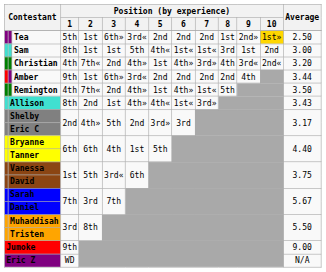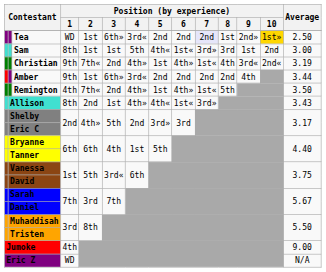 <table class="wikitable" align="center" style="text-align:center">
 <tr>
 <th colspan=3 rowspan=2>Contestant</th>
 <th colspan=10>Position (by experience)</th>
 <th rowspan=2>Average</th>
 </tr>
 <tr>
 <th>1</th>
 <th>2</th>
 <th>3</th>
 <th>4</th>
 <th>5</th>
 <th>6</th>
 <th>7</th>
 <th>8</th>
 <th>9</th>
 <th>10</th>
 </tr>
 <tr>
 </tr>
 <tr>
 <td bgcolor="purple"></td>
 <td bgcolor="purple"></td>
 <td align="left"><strong>Tea</strong></td>
-<td>5th</td>
+<td><span>WD</span></td>
 <td>1st</td>
 <td>6th<span>»</span></td>
 <td>3rd<span>«</span></td>
 <td>2nd</td>
 <td>2nd</td>
-<td>2nd</td>
+<td style="background: lavender;">2nd</td>
 <td>1st</td>
 <td>2nd<span>»</span></td>
 <td style="background: gold;"><span>1st</span><span>»</span></td>
 <td>2.50</td>
 </tr>
 <tr>
 <td bgcolor="turquoise"></td>
 <td bgcolor="turquoise"></td>
 <td align="left"><strong>Sam</strong></td>
 <td>8th</td>
 <td>1st</td>
 <td>1st</td>
 <td>5th</td>
 <td><span>4th</span><span>«</span></td>
 <td>1st<span>«</span></td>
-<td>1st<span>«</span></td>
+<td><span>3rd</span><span>»</span></td>
 <td>3rd</td>
 <td>1st</td>
 <td><span>2nd</span></td>
 <td>3.00</td>
 </tr>
 <tr>
 <td bgcolor="green"></td>
 <td bgcolor="green"></td>
 <td align="left"><strong>Christian</strong></td>
-<td>4th</td>
+<td><span>9th</span></td>
 <td>7th<span>«</span></td>
 <td>2nd</td>
 <td>4th<span>»</span></td>
 <td>1st</td>
 <td><span>4th</span><span>»</span></td>
-<td><span>3rd</span><span>»</span></td>
+<td>1st<span>«</span></td>
 <td>4th</td>
 <td>3rd<span>«</span></td>
 <td><span>2nd</span><span>«</span></td>
-<td>3.20</td>
+<td>3.19</td>
 </tr>
 <tr>
 <td bgcolor="red"></td>
 <td bgcolor="purple"></td>
 <td align="left"><strong>Amber</strong></td>
 <td><span>9th</span></td>
 <td>1st</td>
 <td>6th<span>»</span></td>
 <td>3rd<span>«</span></td>
 <td>2nd</td>
 <td>2nd</td>
 <td>2nd</td>
 <td>2nd</td>
 <td><span>4th</span></td>
 <td colspan=1 bgcolor=darkgray></td>
 <td>3.44</td>
 </tr>
 <tr>
 <td bgcolor="green"></td>
 <td bgcolor="green"></td>
 <td align="left"><strong>Remington</strong></td>
 <td>4th</td>
 <td>7th<span>«</span></td>
 <td>2nd</td>
 <td>4th<span>»</span></td>
 <td>1st</td>
 <td><span>4th</span><span>»</span></td>
 <td>1st<span>«</span></td>
 <td><span>5th</span></td>
 <td colspan=2 bgcolor=darkgray></td>
 <td>3.50</td>
 </tr>
 <tr>
 <td bgcolor="turquoise"></td>
 <td colspan=2 bgcolor="turquoise" align="left"><strong>Allison</strong></td>
 <td>8th</td>
 <td>2nd</td>
 <td>1st</td>
 <td>4th<span>»</span></td>
 <td><span>4th</span><span>«</span></td>
 <td>1st<span>«</span></td>
 <td><span>3rd</span><span>»</span></td>
 <td colspan=3 bgcolor=darkgray></td>
 <td>3.43</td>
 </tr>
 <tr>
 <td bgcolor="gray"></td>
 <td colspan=2 bgcolor="gray" align="left"><strong>Shelby</strong></td>
 <td rowspan=2>2nd</td>
 <td rowspan=2>4th<span>»</span></td>
 <td rowspan=2>5th</td>
 <td rowspan=2>2nd</td>
 <td rowspan=2>3rd<span>»</span></td>
 <td rowspan=2><span>3rd</span></td>
 <td colspan=4 bgcolor=darkgray rowspan=2></td>
 <td rowspan=2>3.17</td>
 </tr>
 <tr>
 <td bgcolor="gray"></td>
 <td colspan=2 bgcolor="gray" align="left"><strong>Eric C</strong></td>
 </tr>
 <tr>
 <td bgcolor="yellow"></td>
 <td colspan=2 bgcolor="yellow" align="left"><strong>Bryanne</strong></td>
 <td rowspan=2>6th</td>
 <td rowspan=2>6th</td>
 <td rowspan=2>4th</td>
 <td rowspan=2>1st</td>
 <td rowspan=2><span>5th</span></td>
 <td colspan=5 bgcolor=darkgray rowspan=2></td>
 <td rowspan=2>4.40</td>
 </tr>
 <tr>
 <td bgcolor="yellow"></td>
 <td colspan=2 bgcolor="yellow" align="left"><strong>Tanner</strong></td>
 </tr>
 <tr>
 <td bgcolor="saddlebrown"></td>
 <td colspan=2 bgcolor="saddlebrown" align="left"><strong>Vanessa</strong></td>
 <td rowspan=2>1st</td>
 <td rowspan=2>5th</td>
 <td rowspan=2>3rd<span>«</span></td>
 <td rowspan=2><span>6th</span></td>
 <td colspan=6 bgcolor=darkgray rowspan=2></td>
 <td rowspan=2>3.75</td>
 </tr>
 <tr>
 <td bgcolor="saddlebrown"></td>
 <td colspan=2 bgcolor="saddlebrown" align="left"><strong>David</strong></td>
 </tr>
 <tr>
 <td bgcolor="blue"></td>
 <td colspan=2 bgcolor="blue" align="left"><span><strong>Sarah</strong></span></td>
 <td rowspan=2>7th</td>
 <td rowspan=2>3rd</td>
 <td rowspan=2><span>7th</span></td>
 <td colspan=7 bgcolor=darkgray rowspan=2></td>
 <td rowspan=2>5.67</td>
 </tr>
 <tr>
 <td bgcolor="blue"></td>
 <td colspan=2 bgcolor="blue" align="left"><span><strong>Daniel</strong></span></td>
 </tr>
 <tr>
 <td bgcolor="orange"></td>
 <td colspan=2 bgcolor="orange" align="left"><strong>Muhaddisah</strong></td>
 <td rowspan=2>3rd</td>
 <td rowspan=2><span>8th</span></td>
 <td colspan=8 bgcolor=darkgray rowspan=2></td>
 <td rowspan=2>5.50</td>
 </tr>
 <tr>
 <td bgcolor="orange"></td>
 <td colspan=2 bgcolor="orange" align="left"><strong>Tristen</strong></td>
 </tr>
 <tr>
 <td colspan=3 bgcolor="red" align="left"><strong>Jumoke</strong></td>
-<td><span>9th</span></td>
+<td>4th</td>
 <td colspan=9 bgcolor=darkgray rowspan=2></td>
 <td>9.00</td>
 </tr>
 <tr>
 <td colspan=3 bgcolor="purple" align="left"><span><strong>Eric Z</strong></span></td>
 <td><span>WD</span></td>
 <td>N/A</td>
 </tr>
 </table>
